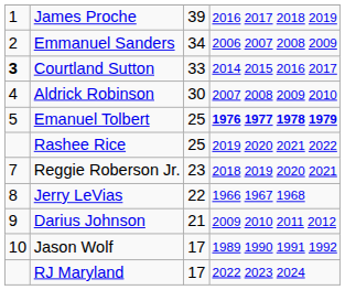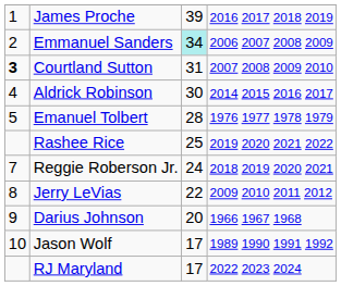 <table class="wikitable">
 <tr>
 </tr>
 <tr>
 <td>1</td>
 <td><a href='#'>James Proche</a></td>
 <td>39</td>
 <td style="font-size:80%;"><a href='#'>2016</a> <a href='#'>2017</a> <a href='#'>2018</a> <a href='#'>2019</a></td>
 </tr>
 <tr>
 <td>2</td>
 <td><a href='#'>Emmanuel Sanders</a></td>
-<td>34</td>
+<td style="background: paleturquoise;">34</td>
 <td style="font-size:80%;"><a href='#'>2006</a> <a href='#'>2007</a> <a href='#'>2008</a> <a href='#'>2009</a></td>
 </tr>
 <tr>
 <td><strong>3</strong></td>
 <td><a href='#'>Courtland Sutton</a></td>
-<td>33</td>
-<td style="font-size:80%;"><a href='#'>2014</a> <a href='#'>2015</a> <a href='#'>2016</a> <a href='#'>2017</a></td>
+<td>31</td>
+<td style="font-size:80%;"><a href='#'>2007</a> <a href='#'>2008</a> <a href='#'>2009</a> <a href='#'>2010</a></td>
 </tr>
 <tr>
 <td>4</td>
 <td><a href='#'>Aldrick Robinson</a></td>
 <td>30</td>
-<td style="font-size:80%;"><a href='#'>2007</a> <a href='#'>2008</a> <a href='#'>2009</a> <a href='#'>2010</a></td>
+<td style="font-size:80%;"><a href='#'>2014</a> <a href='#'>2015</a> <a href='#'>2016</a> <a href='#'>2017</a></td>
 </tr>
 <tr>
 <td>5</td>
 <td><a href='#'>Emanuel Tolbert</a></td>
-<td>25</td>
-<td style="font-size:80%;"><strong><a href='#'>1976</a> <a href='#'>1977</a> <a href='#'>1978</a> <a href='#'>1979</a></strong></td>
+<td>28</td>
+<td style="font-size:80%;"><a href='#'>1976</a> <a href='#'>1977</a> <a href='#'>1978</a> <a href='#'>1979</a></td>
 </tr>
 <tr>
 <td></td>
 <td><a href='#'>Rashee Rice</a></td>
 <td>25</td>
 <td style="font-size:80%;"><a href='#'>2019</a> <a href='#'>2020</a> <a href='#'>2021</a> <a href='#'>2022</a></td>
 </tr>
 <tr>
 <td>7</td>
 <td>Reggie Roberson Jr.</td>
-<td>23</td>
+<td>24</td>
 <td style="font-size:80%;"><a href='#'>2018</a> <a href='#'>2019</a> <a href='#'>2020</a> <a href='#'>2021</a></td>
 </tr>
 <tr>
 <td>8</td>
 <td><a href='#'>Jerry LeVias</a></td>
 <td>22</td>
-<td style="font-size:80%;"><a href='#'>1966</a> <a href='#'>1967</a> <a href='#'>1968</a></td>
+<td style="font-size:80%;"><a href='#'>2009</a> <a href='#'>2010</a> <a href='#'>2011</a> <a href='#'>2012</a></td>
 </tr>
 <tr>
 <td>9</td>
 <td><a href='#'>Darius Johnson</a></td>
-<td>21</td>
-<td style="font-size:80%;"><a href='#'>2009</a> <a href='#'>2010</a> <a href='#'>2011</a> <a href='#'>2012</a></td>
+<td>20</td>
+<td style="font-size:80%;"><a href='#'>1966</a> <a href='#'>1967</a> <a href='#'>1968</a></td>
 </tr>
 <tr>
 <td>10</td>
 <td>Jason Wolf</td>
 <td>17</td>
 <td style="font-size:80%;"><a href='#'>1989</a> <a href='#'>1990</a> <a href='#'>1991</a> <a href='#'>1992</a></td>
 </tr>
 <tr>
 <td></td>
 <td><a href='#'>RJ Maryland</a></td>
 <td>17</td>
 <td style="font-size:80%;"><a href='#'>2022</a> <a href='#'>2023</a> <a href='#'>2024</a></td>
 </tr>
 </table>
